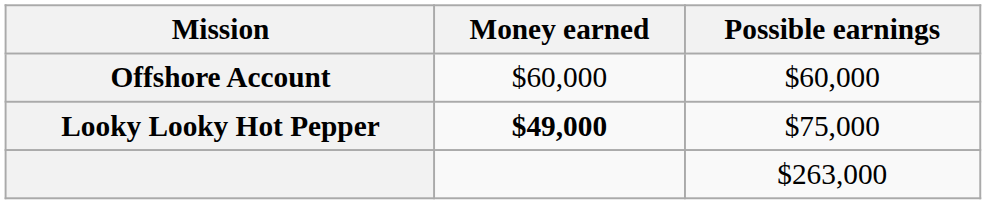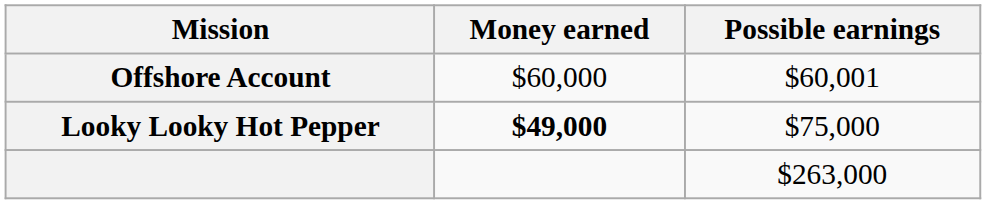 <table class="wikitable plainrowheaders floatright" style="font-size: 95%; margin: 10px; text-align: center;" align="right" width="40%">
 <tr>
 <th scope="col">Mission</th>
 <th scope="col">Money earned</th>
 <th scope="col">Possible earnings</th>
 </tr>
 <tr>
 <th scope="row">Offshore Account</th>
 <td>$60,000</td>
-<td>$60,000</td>
+<td>$60,001</td>
 </tr>
 <tr>
 <th scope="row">Looky Looky Hot Pepper</th>
 <td><strong>$49,000</strong></td>
 <td>$75,000</td>
 </tr>
 <tr>
 <th scope="row"><strong></strong></th>
 <td><strong></strong></td>
 <td>$263,000</td>
 </tr>
 </table>
